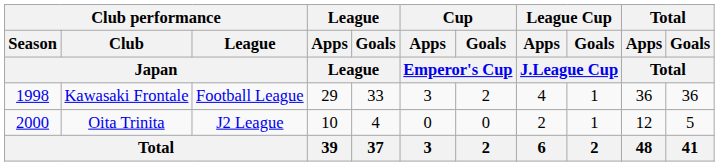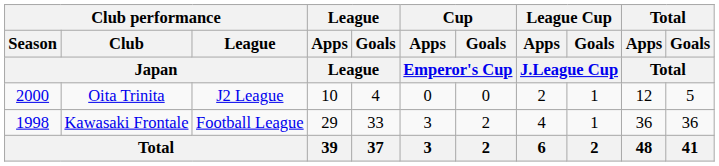 <table class="wikitable" style="text-align:center;">
 <tr>
 <th colspan=3>Club performance</th>
 <th colspan=2>League</th>
 <th colspan=2>Cup</th>
 <th colspan=2>League Cup</th>
 <th colspan=2>Total</th>
 </tr>
 <tr>
 <th>Season</th>
 <th>Club</th>
 <th>League</th>
 <th>Apps</th>
 <th>Goals</th>
 <th>Apps</th>
 <th>Goals</th>
 <th>Apps</th>
 <th>Goals</th>
 <th>Apps</th>
 <th>Goals</th>
 </tr>
 <tr>
 <th colspan=3>Japan</th>
 <th colspan=2>League</th>
 <th colspan=2><a href='#'>Emperor's Cup</a></th>
 <th colspan=2><a href='#'>J.League Cup</a></th>
 <th colspan=2>Total</th>
 </tr>
 <tr>
+<td><a href='#'>2000</a></td>
+<td><a href='#'>Oita Trinita</a></td>
+<td><a href='#'>J2 League</a></td>
+<td>10</td>
+<td>4</td>
+<td>0</td>
+<td>0</td>
+<td>2</td>
+<td>1</td>
+<td>12</td>
+<td>5</td>
+</tr>
+<tr>
 <td><a href='#'>1998</a></td>
 <td><a href='#'>Kawasaki Frontale</a></td>
 <td><a href='#'>Football League</a></td>
 <td>29</td>
 <td>33</td>
 <td>3</td>
 <td>2</td>
 <td>4</td>
 <td>1</td>
 <td>36</td>
 <td>36</td>
 </tr>
 <tr>
-<td><a href='#'>2000</a></td>
-<td><a href='#'>Oita Trinita</a></td>
-<td><a href='#'>J2 League</a></td>
-<td>10</td>
-<td>4</td>
-<td>0</td>
-<td>0</td>
-<td>2</td>
-<td>1</td>
-<td>12</td>
-<td>5</td>
-</tr>
-<tr>
 <th colspan=3>Total</th>
 <th>39</th>
 <th>37</th>
 <th>3</th>
 <th>2</th>
 <th>6</th>
 <th>2</th>
 <th>48</th>
 <th>41</th>
 </tr>
 </table>
